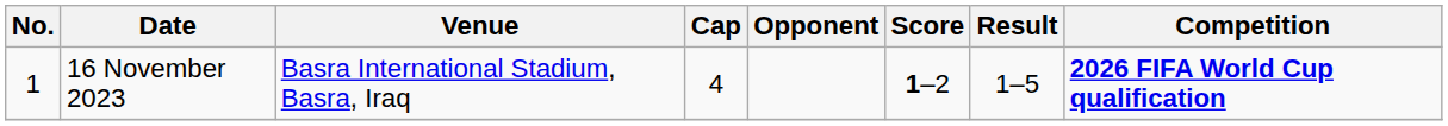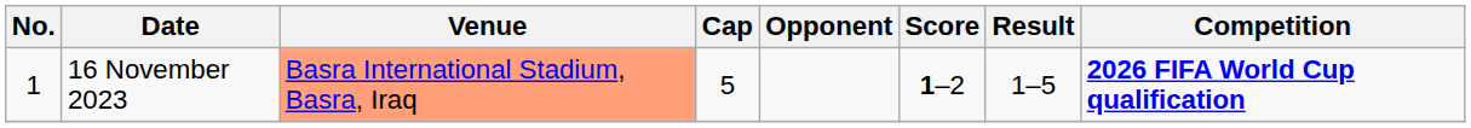 <table class="wikitable sortable">
 <tr>
 <th scope=col>No.</th>
 <th scope=col>Date</th>
 <th scope=col>Venue</th>
 <th scope=col>Cap</th>
 <th scope=col>Opponent</th>
 <th scope=col>Score</th>
 <th scope=col>Result</th>
 <th scope=col>Competition</th>
 </tr>
 <tr>
 <td align=center>1</td>
 <td>16  November 2023</td>
-<td><a href='#'>Basra International Stadium</a>, <a href='#'>Basra</a>, Iraq</td>
-<td align=center>4</td>
+<td style="background: lightsalmon;"><a href='#'>Basra International Stadium</a>, <a href='#'>Basra</a>, Iraq</td>
+<td align=center>5</td>
 <td></td>
 <td align=center><strong>1</strong>–2</td>
 <td align=center>1–5</td>
 <td><strong><a href='#'>2026 FIFA World Cup qualification</a></strong></td>
 </tr>
 <tr>
 </tr>
 </table>
